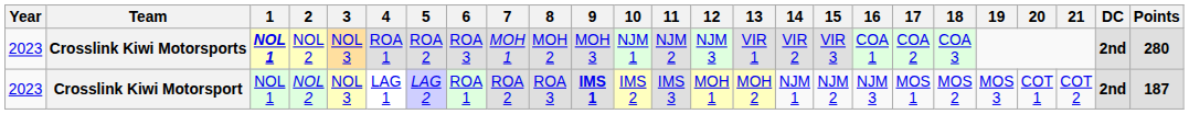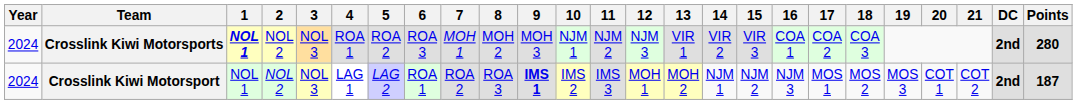 <table class="wikitable" style="text-align:center; font-size:85%">
 <tr>
 <th>Year</th>
 <th>Team</th>
 <th>1</th>
 <th>2</th>
 <th>3</th>
 <th>4</th>
 <th>5</th>
 <th>6</th>
 <th>7</th>
 <th>8</th>
 <th>9</th>
 <th>10</th>
 <th>11</th>
 <th>12</th>
 <th>13</th>
 <th>14</th>
 <th>15</th>
 <th>16</th>
 <th>17</th>
 <th>18</th>
 <th>19</th>
 <th>20</th>
 <th>21</th>
 <th>DC</th>
 <th>Points</th>
 </tr>
 <tr>
-<td><a href='#'>2023</a></td>
+<td><a href='#'>2024</a></td>
 <th nowrap>Crosslink Kiwi Motorsports</th>
 <td style="background:#FFFFBF;"><strong><em><a href='#'>NOL<br>1</a></em></strong><br></td>
 <td style="background:#FFFFBF;"><a href='#'>NOL<br>2</a><br></td>
 <td style="background:#FFDF9F;"><a href='#'>NOL<br>3</a><br></td>
 <td style="background:#DFDFDF;"><a href='#'>ROA<br>1</a><br></td>
 <td style="background:#DFDFDF;"><a href='#'>ROA<br>2</a><br></td>
 <td style="background:#DFDFDF;"><a href='#'>ROA<br>3</a><br></td>
 <td style="background:#DFDFDF;"><em><a href='#'>MOH<br>1</a></em><br></td>
 <td style="background:#DFDFDF;"><a href='#'>MOH<br>2</a><br></td>
 <td style="background:#DFDFDF;"><a href='#'>MOH<br>3</a><br></td>
 <td style="background:#DFFFDF;"><a href='#'>NJM<br>1</a><br></td>
 <td style="background:#DFDFDF;"><a href='#'>NJM<br>2</a><br></td>
 <td style="background:#DFFFDF;"><a href='#'>NJM<br>3</a><br></td>
 <td style="background:#DFDFDF;"><a href='#'>VIR<br>1</a><br></td>
 <td style="background:#DFDFDF;"><a href='#'>VIR<br>2</a><br></td>
 <td style="background:#DFDFDF;"><a href='#'>VIR<br>3</a><br></td>
 <td style="background:#DFFFDF;"><a href='#'>COA<br>1</a><br></td>
 <td style="background:#DFFFDF;"><a href='#'>COA<br>2</a><br></td>
 <td style="background:#DFFFDF;"><a href='#'>COA<br>3</a><br></td>
 <td colspan=3></td>
 <th style="background:#DFDFDF;">2nd</th>
 <th style="background:#DFDFDF;">280</th>
 </tr>
 <tr>
-<td><a href='#'>2023</a></td>
+<td><a href='#'>2024</a></td>
 <th nowrap>Crosslink Kiwi Motorsport</th>
 <td style="background:#DFFFDF;"><a href='#'>NOL<br>1</a><br></td>
 <td style="background:#DFFFDF;"><em><a href='#'>NOL<br>2</a></em><br></td>
 <td style="background:#FFFFBF;"><a href='#'>NOL<br>3</a><br></td>
 <td style="background:#FFFFFF;"><a href='#'>LAG<br>1</a><br></td>
 <td style="background:#CFCFFF;"><em><a href='#'>LAG<br>2</a></em><br></td>
 <td style="background:#DFFFDF;"><a href='#'>ROA<br>1</a><br></td>
 <td style="background:#DFDFDF;"><a href='#'>ROA<br>2</a><br></td>
 <td style="background:#DFDFDF;"><a href='#'>ROA<br>3</a><br></td>
 <td style="background:#DFDFDF;"><strong><a href='#'>IMS<br>1</a><br></strong></td>
 <td style="background:#FFFFBF;"><a href='#'>IMS<br>2</a><br></td>
 <td style="background:#DFDFDF;"><a href='#'>IMS<br>3</a><br></td>
 <td style="background:#FFFFBF;"><a href='#'>MOH<br>1</a><br></td>
 <td style="background:#FFFFBF;"><a href='#'>MOH<br>2</a><br></td>
 <td style="background:#;"><a href='#'>NJM<br>1</a></td>
 <td style="background:#;"><a href='#'>NJM<br>2</a></td>
 <td style="background:#;"><a href='#'>NJM<br>3</a></td>
 <td style="background:#;"><a href='#'>MOS<br>1</a></td>
 <td style="background:#;"><a href='#'>MOS<br>2</a></td>
 <td style="background:#;"><a href='#'>MOS<br>3</a></td>
 <td style="background:#;"><a href='#'>COT<br>1</a></td>
 <td style="background:#;"><a href='#'>COT<br>2</a></td>
 <th style="background:#DFDFDF">2nd</th>
 <th style="background:#DFDFDF">187</th>
 </tr>
 </table>
